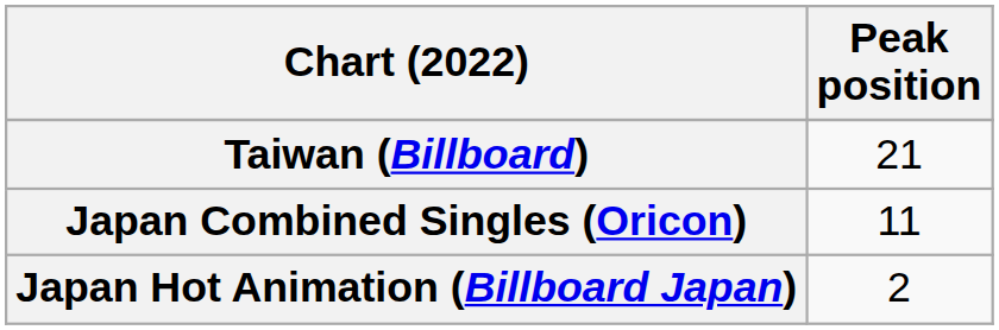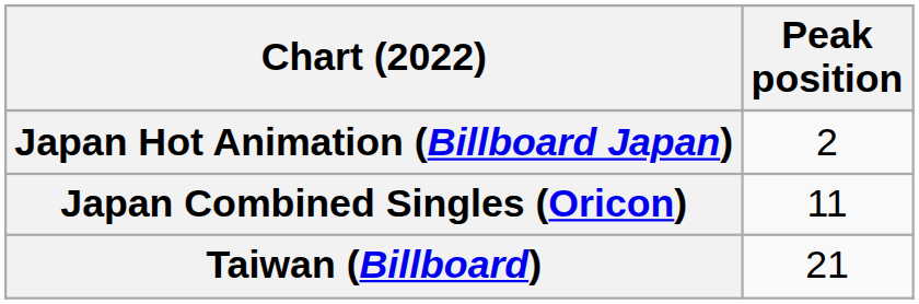 <table class="wikitable sortable plainrowheaders" style="text-align:center">
 <tr>
 <th scope="col">Chart (2022)</th>
 <th scope="col">Peak<br>position</th>
 </tr>
 <tr>
 </tr>
 <tr>
 </tr>
 <tr>
-<th scope="row">Taiwan (<em><a href='#'>Billboard</a></em>)</th>
-<td>21</td>
+<th scope="row">Japan Hot Animation (<em><a href='#'>Billboard Japan</a></em>)</th>
+<td>2</td>
 </tr>
 <tr>
 <th scope="row">Japan Combined Singles (<a href='#'>Oricon</a>)</th>
 <td>11</td>
 </tr>
 <tr>
-<th scope="row">Japan Hot Animation (<em><a href='#'>Billboard Japan</a></em>)</th>
-<td>2</td>
+<th scope="row">Taiwan (<em><a href='#'>Billboard</a></em>)</th>
+<td>21</td>
 </tr>
 </table>
